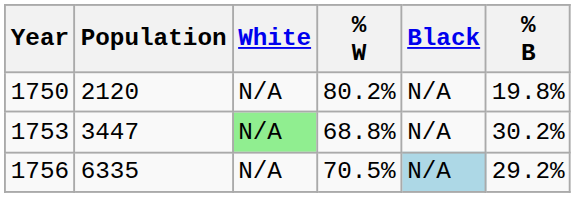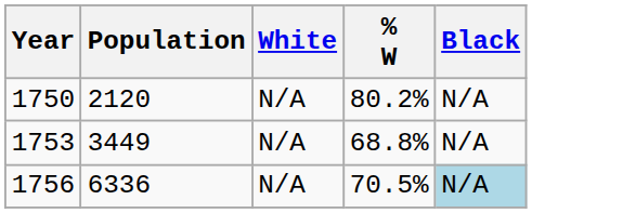 <table class="wikitable sortable">
 <tr>
 <th>Year</th>
 <th>Population</th>
 <th><a href='#'>White</a></th>
 <th>%<br>W</th>
 <th><a href='#'>Black</a></th>
-<th>%<br>B</th>
 </tr>
 <tr>
 <td>1750</td>
 <td>2120</td>
 <td>N/A</td>
 <td>80.2%</td>
 <td>N/A</td>
-<td>19.8%</td>
 </tr>
 <tr>
 <td>1753</td>
-<td>3447</td>
-<td style="background: lightgreen;">N/A</td>
+<td>3449</td>
+<td>N/A</td>
 <td>68.8%</td>
 <td>N/A</td>
-<td>30.2%</td>
 </tr>
 <tr>
 <td>1756</td>
-<td>6335</td>
+<td>6336</td>
 <td>N/A</td>
 <td>70.5%</td>
 <td style="background: lightblue;">N/A</td>
-<td>29.2%</td>
 </tr>
 </table>
